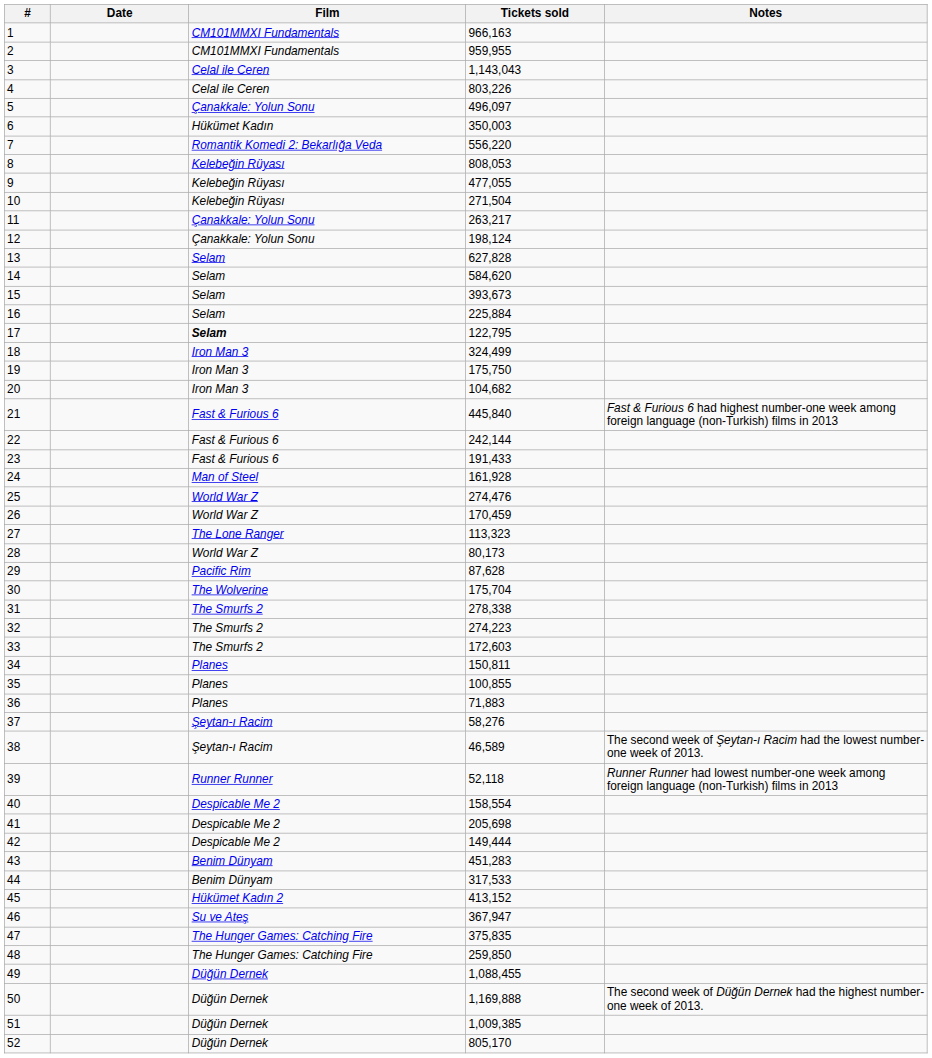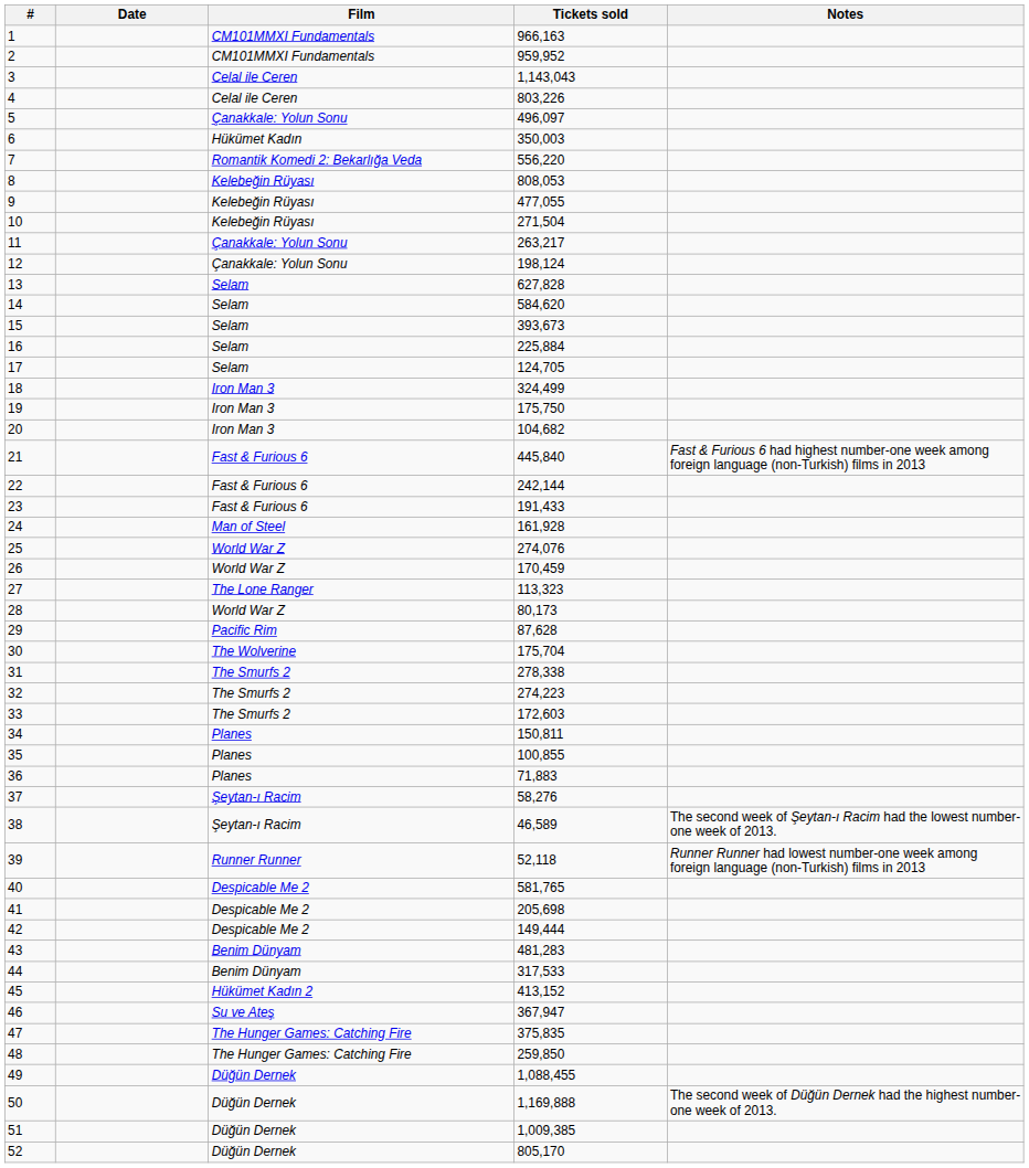 <table class="wikitable sortable">
 <tr>
 <th width="5%">#</th>
 <th width="15%">Date</th>
 <th width="30%">Film</th>
 <th width="15%">Tickets sold</th>
 <th width="35%">Notes</th>
 </tr>
 <tr>
 <td>1</td>
 <td></td>
 <td><em><a href='#'>CM101MMXI Fundamentals</a></em></td>
 <td>966,163</td>
 <td></td>
 </tr>
 <tr>
 <td>2</td>
 <td></td>
 <td><em>CM101MMXI Fundamentals</em></td>
-<td>959,955</td>
+<td>959,952</td>
 <td></td>
 </tr>
 <tr>
 <td>3</td>
 <td></td>
 <td><em><a href='#'>Celal ile Ceren</a></em></td>
 <td>1,143,043</td>
 <td></td>
 </tr>
 <tr>
 <td>4</td>
 <td></td>
 <td><em>Celal ile Ceren</em></td>
 <td>803,226</td>
 <td></td>
 </tr>
 <tr>
 <td>5</td>
 <td></td>
 <td><em><a href='#'>Çanakkale: Yolun Sonu</a></em></td>
 <td>496,097</td>
 <td></td>
 </tr>
 <tr>
 <td>6</td>
 <td></td>
 <td><em>Hükümet Kadın</em></td>
 <td>350,003</td>
 <td></td>
 </tr>
 <tr>
 <td>7</td>
 <td></td>
 <td><em><a href='#'>Romantik Komedi 2: Bekarlığa Veda</a></em></td>
 <td>556,220</td>
 <td></td>
 </tr>
 <tr>
 <td>8</td>
 <td></td>
 <td><em><a href='#'>Kelebeğin Rüyası</a></em></td>
 <td>808,053</td>
 <td></td>
 </tr>
 <tr>
 <td>9</td>
 <td></td>
 <td><em>Kelebeğin Rüyası</em></td>
 <td>477,055</td>
 <td></td>
 </tr>
 <tr>
 <td>10</td>
 <td></td>
 <td><em>Kelebeğin Rüyası</em></td>
 <td>271,504</td>
 <td></td>
 </tr>
 <tr>
 <td>11</td>
 <td></td>
 <td><em><a href='#'>Çanakkale: Yolun Sonu</a></em></td>
 <td>263,217</td>
 <td></td>
 </tr>
 <tr>
 <td>12</td>
 <td></td>
 <td><em>Çanakkale: Yolun Sonu</em></td>
 <td>198,124</td>
 <td></td>
 </tr>
 <tr>
 <td>13</td>
 <td></td>
 <td><em><a href='#'>Selam</a></em></td>
 <td>627,828</td>
 <td></td>
 </tr>
 <tr>
 <td>14</td>
 <td></td>
 <td><em>Selam</em></td>
 <td>584,620</td>
 <td></td>
 </tr>
 <tr>
 <td>15</td>
 <td></td>
 <td><em>Selam</em></td>
 <td>393,673</td>
 <td></td>
 </tr>
 <tr>
 <td>16</td>
 <td></td>
 <td><em>Selam</em></td>
 <td>225,884</td>
 <td></td>
 </tr>
 <tr>
 <td>17</td>
 <td></td>
-<td><strong><em>Selam</em></strong></td>
-<td>122,795</td>
+<td><em>Selam</em></td>
+<td>124,705</td>
 <td></td>
 </tr>
 <tr>
 <td>18</td>
 <td></td>
 <td><em><a href='#'>Iron Man 3</a></em></td>
 <td>324,499</td>
 <td></td>
 </tr>
 <tr>
 <td>19</td>
 <td></td>
 <td><em>Iron Man 3</em></td>
 <td>175,750</td>
 <td></td>
 </tr>
 <tr>
 <td>20</td>
 <td></td>
 <td><em>Iron Man 3</em></td>
 <td>104,682</td>
 <td></td>
 </tr>
 <tr>
 <td>21</td>
 <td></td>
 <td><em><a href='#'>Fast & Furious 6</a></em></td>
 <td>445,840</td>
 <td><em>Fast & Furious 6</em> had highest number-one week among foreign language (non-Turkish) films in 2013</td>
 </tr>
 <tr>
 <td>22</td>
 <td></td>
 <td><em>Fast & Furious 6</em></td>
 <td>242,144</td>
 <td></td>
 </tr>
 <tr>
 <td>23</td>
 <td></td>
 <td><em>Fast & Furious 6</em></td>
 <td>191,433</td>
 <td></td>
 </tr>
 <tr>
 <td>24</td>
 <td></td>
 <td><em><a href='#'>Man of Steel</a></em></td>
 <td>161,928</td>
 <td></td>
 </tr>
 <tr>
 <td>25</td>
 <td></td>
 <td><em><a href='#'>World War Z</a></em></td>
-<td>274,476</td>
+<td>274,076</td>
 <td></td>
 </tr>
 <tr>
 <td>26</td>
 <td></td>
 <td><em>World War Z</em></td>
 <td>170,459</td>
 <td></td>
 </tr>
 <tr>
 <td>27</td>
 <td></td>
 <td><em><a href='#'>The Lone Ranger</a></em></td>
 <td>113,323</td>
 <td></td>
 </tr>
 <tr>
 <td>28</td>
 <td></td>
 <td><em>World War Z</em></td>
 <td>80,173</td>
 <td></td>
 </tr>
 <tr>
 <td>29</td>
 <td></td>
 <td><em><a href='#'>Pacific Rim</a></em></td>
 <td>87,628</td>
 <td></td>
 </tr>
 <tr>
 <td>30</td>
 <td></td>
 <td><em><a href='#'>The Wolverine</a></em></td>
 <td>175,704</td>
 <td></td>
 </tr>
 <tr>
 <td>31</td>
 <td></td>
 <td><em><a href='#'>The Smurfs 2</a></em></td>
 <td>278,338</td>
 <td></td>
 </tr>
 <tr>
 <td>32</td>
 <td></td>
 <td><em>The Smurfs 2</em></td>
 <td>274,223</td>
 <td></td>
 </tr>
 <tr>
 <td>33</td>
 <td></td>
 <td><em>The Smurfs 2</em></td>
 <td>172,603</td>
 <td></td>
 </tr>
 <tr>
 <td>34</td>
 <td></td>
 <td><em><a href='#'>Planes</a></em></td>
 <td>150,811</td>
 <td></td>
 </tr>
 <tr>
 <td>35</td>
 <td></td>
 <td><em>Planes</em></td>
 <td>100,855</td>
 <td></td>
 </tr>
 <tr>
 <td>36</td>
 <td></td>
 <td><em>Planes</em></td>
 <td>71,883</td>
 <td></td>
 </tr>
 <tr>
 <td>37</td>
 <td></td>
 <td><em><a href='#'>Şeytan-ı Racim</a></em></td>
 <td>58,276</td>
 <td></td>
 </tr>
 <tr>
 <td>38</td>
 <td></td>
 <td><em>Şeytan-ı Racim</em></td>
 <td>46,589</td>
 <td>The second week of <em>Şeytan-ı Racim</em> had the lowest number-one week of 2013.</td>
 </tr>
 <tr>
 <td>39</td>
 <td></td>
 <td><em><a href='#'>Runner Runner</a></em></td>
 <td>52,118</td>
 <td><em>Runner Runner</em> had lowest number-one week among foreign language (non-Turkish) films in 2013</td>
 </tr>
 <tr>
 <td>40</td>
 <td></td>
 <td><em><a href='#'>Despicable Me 2</a></em></td>
-<td>158,554</td>
+<td>581,765</td>
 <td></td>
 </tr>
 <tr>
 <td>41</td>
 <td></td>
 <td><em>Despicable Me 2</em></td>
 <td>205,698</td>
 <td></td>
 </tr>
 <tr>
 <td>42</td>
 <td></td>
 <td><em>Despicable Me 2</em></td>
 <td>149,444</td>
 <td></td>
 </tr>
 <tr>
 <td>43</td>
 <td></td>
 <td><em><a href='#'>Benim Dünyam</a></em></td>
-<td>451,283</td>
+<td>481,283</td>
 <td></td>
 </tr>
 <tr>
 <td>44</td>
 <td></td>
 <td><em>Benim Dünyam</em></td>
 <td>317,533</td>
 <td></td>
 </tr>
 <tr>
 <td>45</td>
 <td></td>
 <td><em><a href='#'>Hükümet Kadın 2</a></em></td>
 <td>413,152</td>
 <td></td>
 </tr>
 <tr>
 <td>46</td>
 <td></td>
 <td><em><a href='#'>Su ve Ateş</a> </em></td>
 <td>367,947</td>
 <td></td>
 </tr>
 <tr>
 <td>47</td>
 <td></td>
 <td><em><a href='#'>The Hunger Games: Catching Fire</a></em></td>
 <td>375,835</td>
 <td></td>
 </tr>
 <tr>
 <td>48</td>
 <td></td>
 <td><em>The Hunger Games: Catching Fire</em></td>
 <td>259,850</td>
 <td></td>
 </tr>
 <tr>
 <td>49</td>
 <td></td>
 <td><em><a href='#'>Düğün Dernek</a></em></td>
 <td>1,088,455</td>
 <td></td>
 </tr>
 <tr>
 <td>50</td>
 <td></td>
 <td><em>Düğün Dernek</em></td>
 <td>1,169,888</td>
 <td>The second week of <em>Düğün Dernek</em> had the highest number-one week of 2013.</td>
 </tr>
 <tr>
 <td>51</td>
 <td></td>
 <td><em>Düğün Dernek</em></td>
 <td>1,009,385</td>
 <td></td>
 </tr>
 <tr>
 <td>52</td>
 <td></td>
 <td><em>Düğün Dernek</em></td>
 <td>805,170</td>
 <td></td>
 </tr>
 </table>
